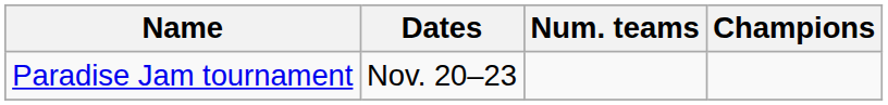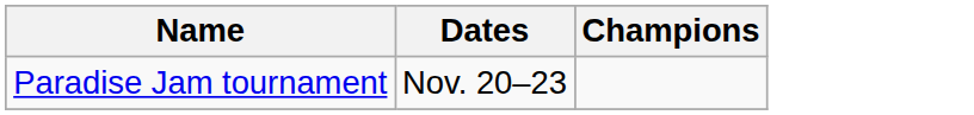 <table class="wikitable">
 <tr>
 <th>Name</th>
 <th>Dates</th>
-<th>Num. teams</th>
 <th>Champions</th>
 </tr>
 <tr>
 <td><a href='#'>Paradise Jam tournament</a></td>
 <td>Nov. 20–23</td>
 <td></td>
-<td></td>
 </tr>
 </table>
